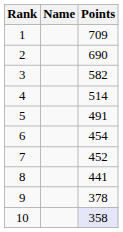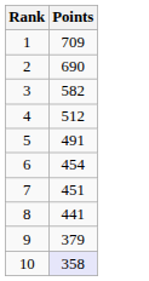 <table class="wikitable sortable">
 <tr>
 <th>Rank</th>
-<th>Name</th>
 <th>Points</th>
 </tr>
 <tr>
 <td align=center>1</td>
-<td></td>
 <td align=center>709</td>
 </tr>
 <tr>
 <td align=center>2</td>
-<td></td>
 <td align=center>690</td>
 </tr>
 <tr>
 <td align=center>3</td>
-<td></td>
 <td align=center>582</td>
 </tr>
 <tr>
 <td align=center>4</td>
-<td></td>
-<td align=center>514</td>
+<td align=center>512</td>
 </tr>
 <tr>
 <td align=center>5</td>
-<td></td>
 <td align=center>491</td>
 </tr>
 <tr>
 <td align=center>6</td>
-<td></td>
 <td align=center>454</td>
 </tr>
 <tr>
 <td align=center>7</td>
-<td></td>
-<td align=center>452</td>
+<td align=center>451</td>
 </tr>
 <tr>
 <td align=center>8</td>
-<td></td>
 <td align=center>441</td>
 </tr>
 <tr>
 <td align=center>9</td>
-<td></td>
-<td align=center>378</td>
+<td align=center>379</td>
 </tr>
 <tr>
 <td align=center>10</td>
-<td></td>
 <td align=center style="background: lavender;">358</td>
 </tr>
 </table>
